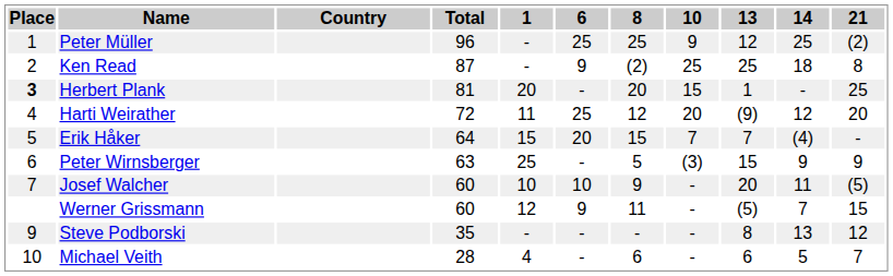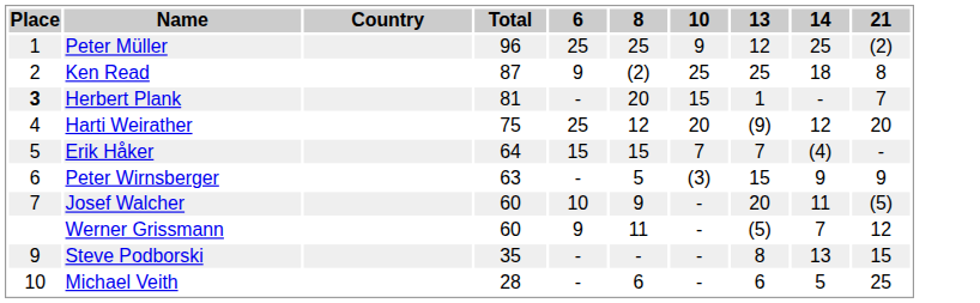 <table border="0" style="border: 1px solid #999; background-color:#FFFFFF; text-align:center; font-size:86%; line-height:15px;">
 <tr align="center" bgcolor="#CCCCCC">
 <th width=35>Place</th>
 <th width=170>Name</th>
 <th width=120>Country</th>
 <th width=50>Total</th>
-<th width=40>1</th>
 <th width=40>6</th>
 <th width=40>8</th>
 <th width=40>10</th>
 <th width=40>13</th>
 <th width=40>14</th>
 <th width=40>21</th>
 </tr>
 <tr bgcolor="#EFEFEF">
 <td>1</td>
 <td align="left"><a href='#'>Peter Müller</a></td>
 <td align="left"></td>
 <td>96</td>
-<td>-</td>
 <td>25</td>
 <td>25</td>
 <td>9</td>
 <td>12</td>
 <td>25</td>
 <td>(2)</td>
 </tr>
 <tr>
 <td>2</td>
 <td align="left"><a href='#'>Ken Read</a></td>
 <td align="left"></td>
 <td>87</td>
-<td>-</td>
 <td>9</td>
 <td>(2)</td>
 <td>25</td>
 <td>25</td>
 <td>18</td>
 <td>8</td>
 </tr>
 <tr bgcolor="#EFEFEF">
 <td><strong>3</strong></td>
 <td align="left"><a href='#'>Herbert Plank</a></td>
 <td align="left"></td>
 <td>81</td>
-<td>20</td>
 <td>-</td>
 <td>20</td>
 <td>15</td>
 <td>1</td>
 <td>-</td>
-<td>25</td>
+<td>7</td>
 </tr>
 <tr>
 <td>4</td>
 <td align="left"><a href='#'>Harti Weirather</a></td>
 <td align="left"></td>
-<td>72</td>
-<td>11</td>
+<td>75</td>
 <td>25</td>
 <td>12</td>
 <td>20</td>
 <td>(9)</td>
 <td>12</td>
 <td>20</td>
 </tr>
 <tr bgcolor="#EFEFEF">
 <td>5</td>
 <td align="left"><a href='#'>Erik Håker</a></td>
 <td align="left"></td>
 <td>64</td>
 <td>15</td>
-<td>20</td>
 <td>15</td>
 <td>7</td>
 <td>7</td>
 <td>(4)</td>
 <td>-</td>
 </tr>
 <tr>
 <td>6</td>
 <td align="left"><a href='#'>Peter Wirnsberger</a></td>
 <td align="left"></td>
 <td>63</td>
-<td>25</td>
 <td>-</td>
 <td>5</td>
 <td>(3)</td>
 <td>15</td>
 <td>9</td>
 <td>9</td>
 </tr>
 <tr bgcolor="#EFEFEF">
 <td>7</td>
 <td align="left"><a href='#'>Josef Walcher</a></td>
 <td align="left"></td>
 <td>60</td>
 <td>10</td>
-<td>10</td>
 <td>9</td>
 <td>-</td>
 <td>20</td>
 <td>11</td>
 <td>(5)</td>
 </tr>
 <tr>
 <td></td>
 <td align="left"><a href='#'>Werner Grissmann</a></td>
 <td align="left"></td>
 <td>60</td>
-<td>12</td>
 <td>9</td>
 <td>11</td>
 <td>-</td>
 <td>(5)</td>
 <td>7</td>
-<td>15</td>
+<td>12</td>
 </tr>
 <tr bgcolor="#EFEFEF">
 <td>9</td>
 <td align="left"><a href='#'>Steve Podborski</a></td>
 <td align="left"></td>
 <td>35</td>
 <td>-</td>
 <td>-</td>
 <td>-</td>
-<td>-</td>
 <td>8</td>
 <td>13</td>
-<td>12</td>
+<td>15</td>
 </tr>
 <tr>
 <td>10</td>
 <td align="left"><a href='#'>Michael Veith</a></td>
 <td align="left"></td>
 <td>28</td>
-<td>4</td>
 <td>-</td>
 <td>6</td>
 <td>-</td>
 <td>6</td>
 <td>5</td>
-<td>7</td>
+<td>25</td>
 </tr>
 </table>
